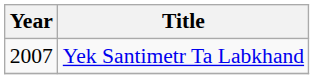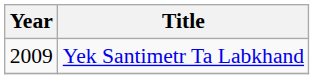 <table class="wikitable">
 <tr>
 <th>Year</th>
 <th>Title</th>
 </tr>
 <tr>
-<td>2007</td>
+<td>2009</td>
 <td><a href='#'>Yek Santimetr Ta Labkhand</a></td>
 </tr>
 <tr>
 </tr>
 </table>
